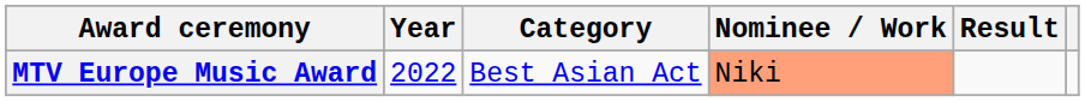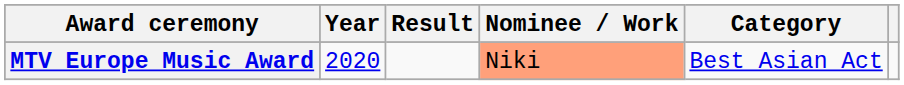 <table class="wikitable plainrowheaders sortable">
 <tr>
 <th scope="col">Award ceremony</th>
 <th scope="col">Year</th>
+<th scope="col">Result</th>
+<th scope="col">Nominee / Work</th>
 <th scope="col">Category</th>
-<th scope="col">Nominee / Work</th>
-<th scope="col">Result</th>
 <th scope="col" class="unsortable"></th>
 </tr>
 <tr>
 <th scope="row"><a href='#'>MTV Europe Music Award</a></th>
-<td><a href='#'>2022</a></td>
+<td><a href='#'>2020</a></td>
+<td></td>
+<td style="background: lightsalmon;">Niki</td>
 <td><a href='#'>Best Asian Act</a></td>
-<td style="background: lightsalmon;">Niki</td>
-<td></td>
 <td></td>
 </tr>
 </table>
